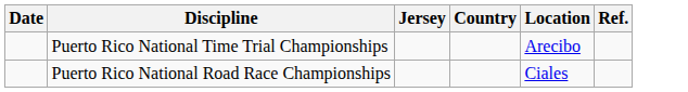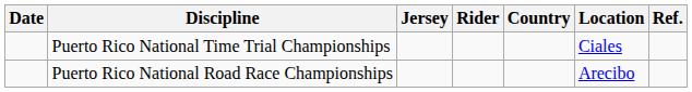 <table class="wikitable sortable">
 <tr>
 <th>Date</th>
 <th>Discipline</th>
 <th>Jersey</th>
+<th>Rider</th>
 <th>Country</th>
 <th>Location</th>
 <th class="unsortable">Ref.</th>
 </tr>
 <tr>
 <td></td>
 <td>Puerto Rico National Time Trial Championships</td>
 <td align="center"></td>
 <td></td>
-<td><a href='#'>Arecibo</a></td>
+<td></td>
+<td><a href='#'>Ciales</a></td>
 <td align="center"></td>
 </tr>
 <tr>
 <td></td>
 <td>Puerto Rico National Road Race Championships</td>
 <td align="center"></td>
 <td></td>
-<td><a href='#'>Ciales</a></td>
+<td></td>
+<td><a href='#'>Arecibo</a></td>
 <td align="center"></td>
 </tr>
 </table>
